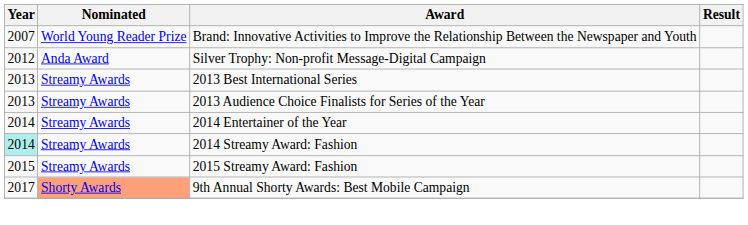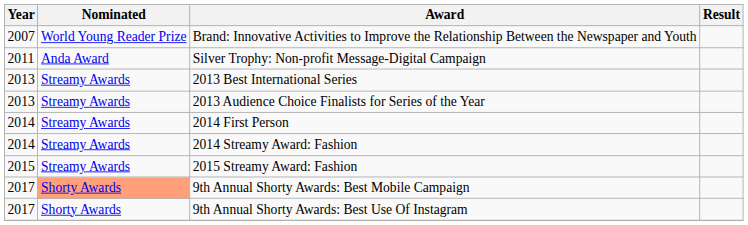 <table class="wikitable sortable">
 <tr>
 <th>Year</th>
 <th>Nominated</th>
 <th>Award</th>
 <th>Result</th>
 </tr>
 <tr>
 <td>2007</td>
 <td><a href='#'>World Young Reader Prize</a></td>
 <td>Brand: Innovative Activities to Improve the Relationship Between the Newspaper and Youth</td>
 <td></td>
 </tr>
 <tr>
-<td>2012</td>
+<td>2011</td>
 <td><a href='#'>Anda Award</a></td>
 <td>Silver Trophy: Non-profit Message-Digital Campaign</td>
 <td></td>
 </tr>
 <tr>
 <td>2013</td>
 <td><a href='#'>Streamy Awards</a></td>
 <td>2013 Best International Series</td>
 <td></td>
 </tr>
 <tr>
 <td>2013</td>
 <td><a href='#'>Streamy Awards</a></td>
 <td>2013 Audience Choice Finalists for Series of the Year</td>
 <td></td>
 </tr>
 <tr>
 <td>2014</td>
 <td><a href='#'>Streamy Awards</a></td>
-<td>2014 Entertainer of the Year</td>
+<td>2014 First Person</td>
 <td></td>
 </tr>
 <tr>
-<td style="background: paleturquoise;">2014</td>
+<td>2014</td>
 <td><a href='#'>Streamy Awards</a></td>
 <td>2014 Streamy Award: Fashion</td>
 <td></td>
 </tr>
 <tr>
 <td>2015</td>
 <td><a href='#'>Streamy Awards</a></td>
 <td>2015 Streamy Award: Fashion</td>
 <td></td>
 </tr>
 <tr>
 <td>2017</td>
 <td style="background: lightsalmon;"><a href='#'>Shorty Awards</a></td>
 <td>9th Annual Shorty Awards: Best Mobile Campaign</td>
 <td></td>
 </tr>
 <tr>
+<td>2017</td>
+<td><a href='#'>Shorty Awards</a></td>
+<td>9th Annual Shorty Awards: Best Use Of Instagram</td>
+<td></td>
+</tr>
+<tr>
 </tr>
 </table>
